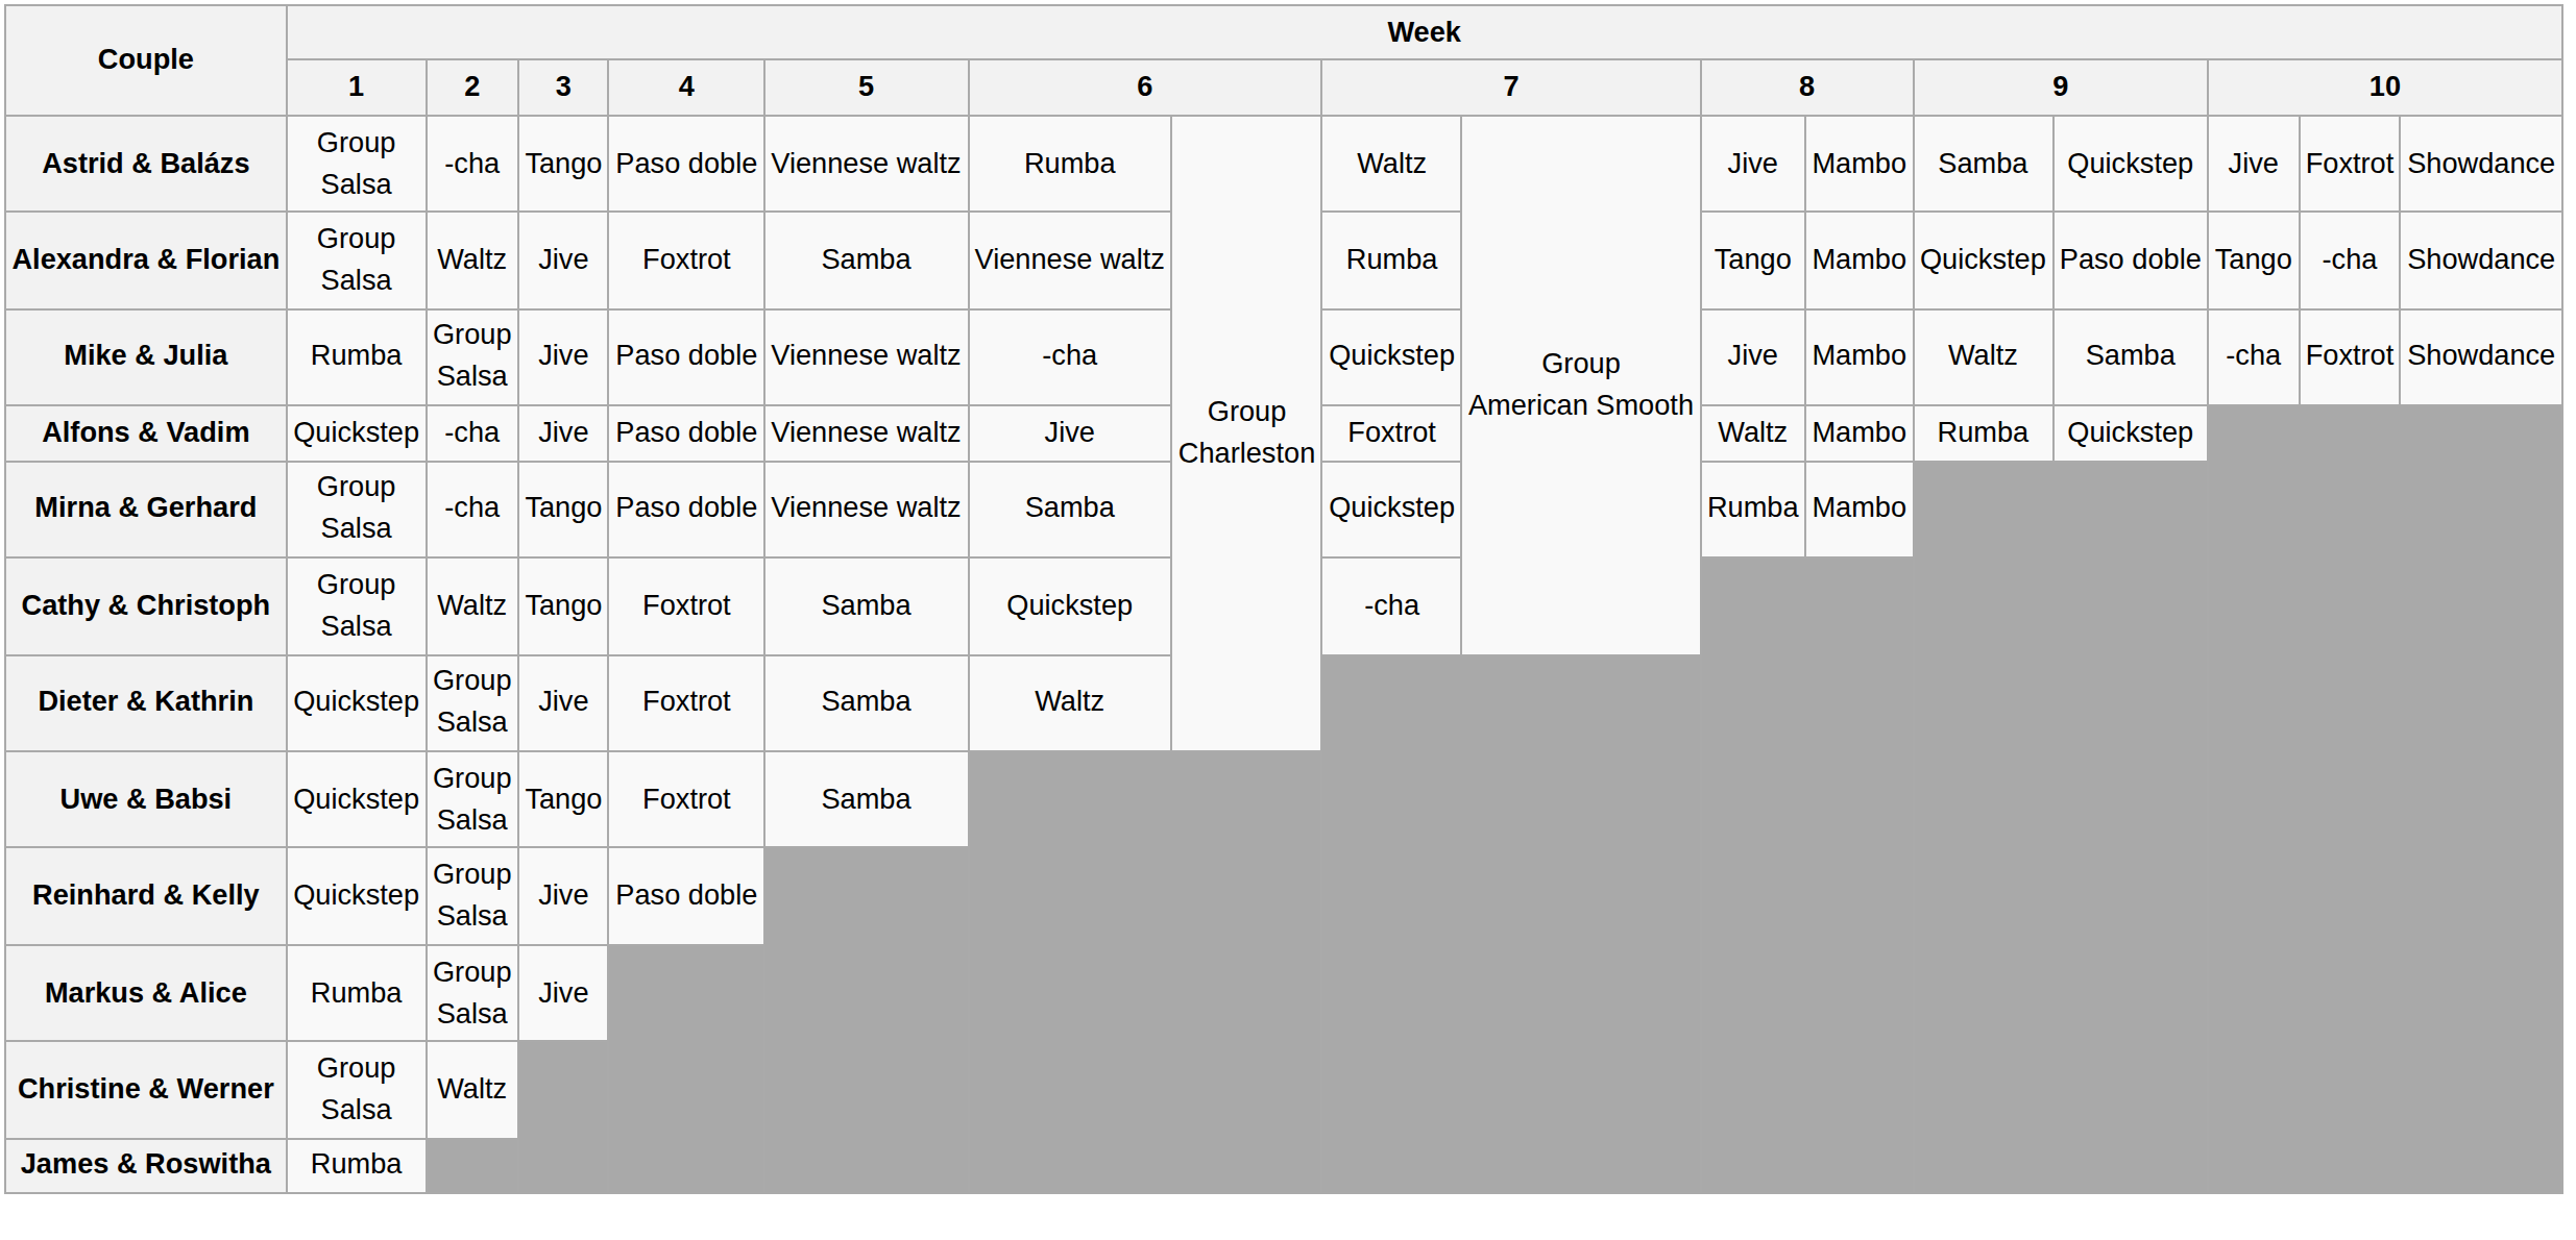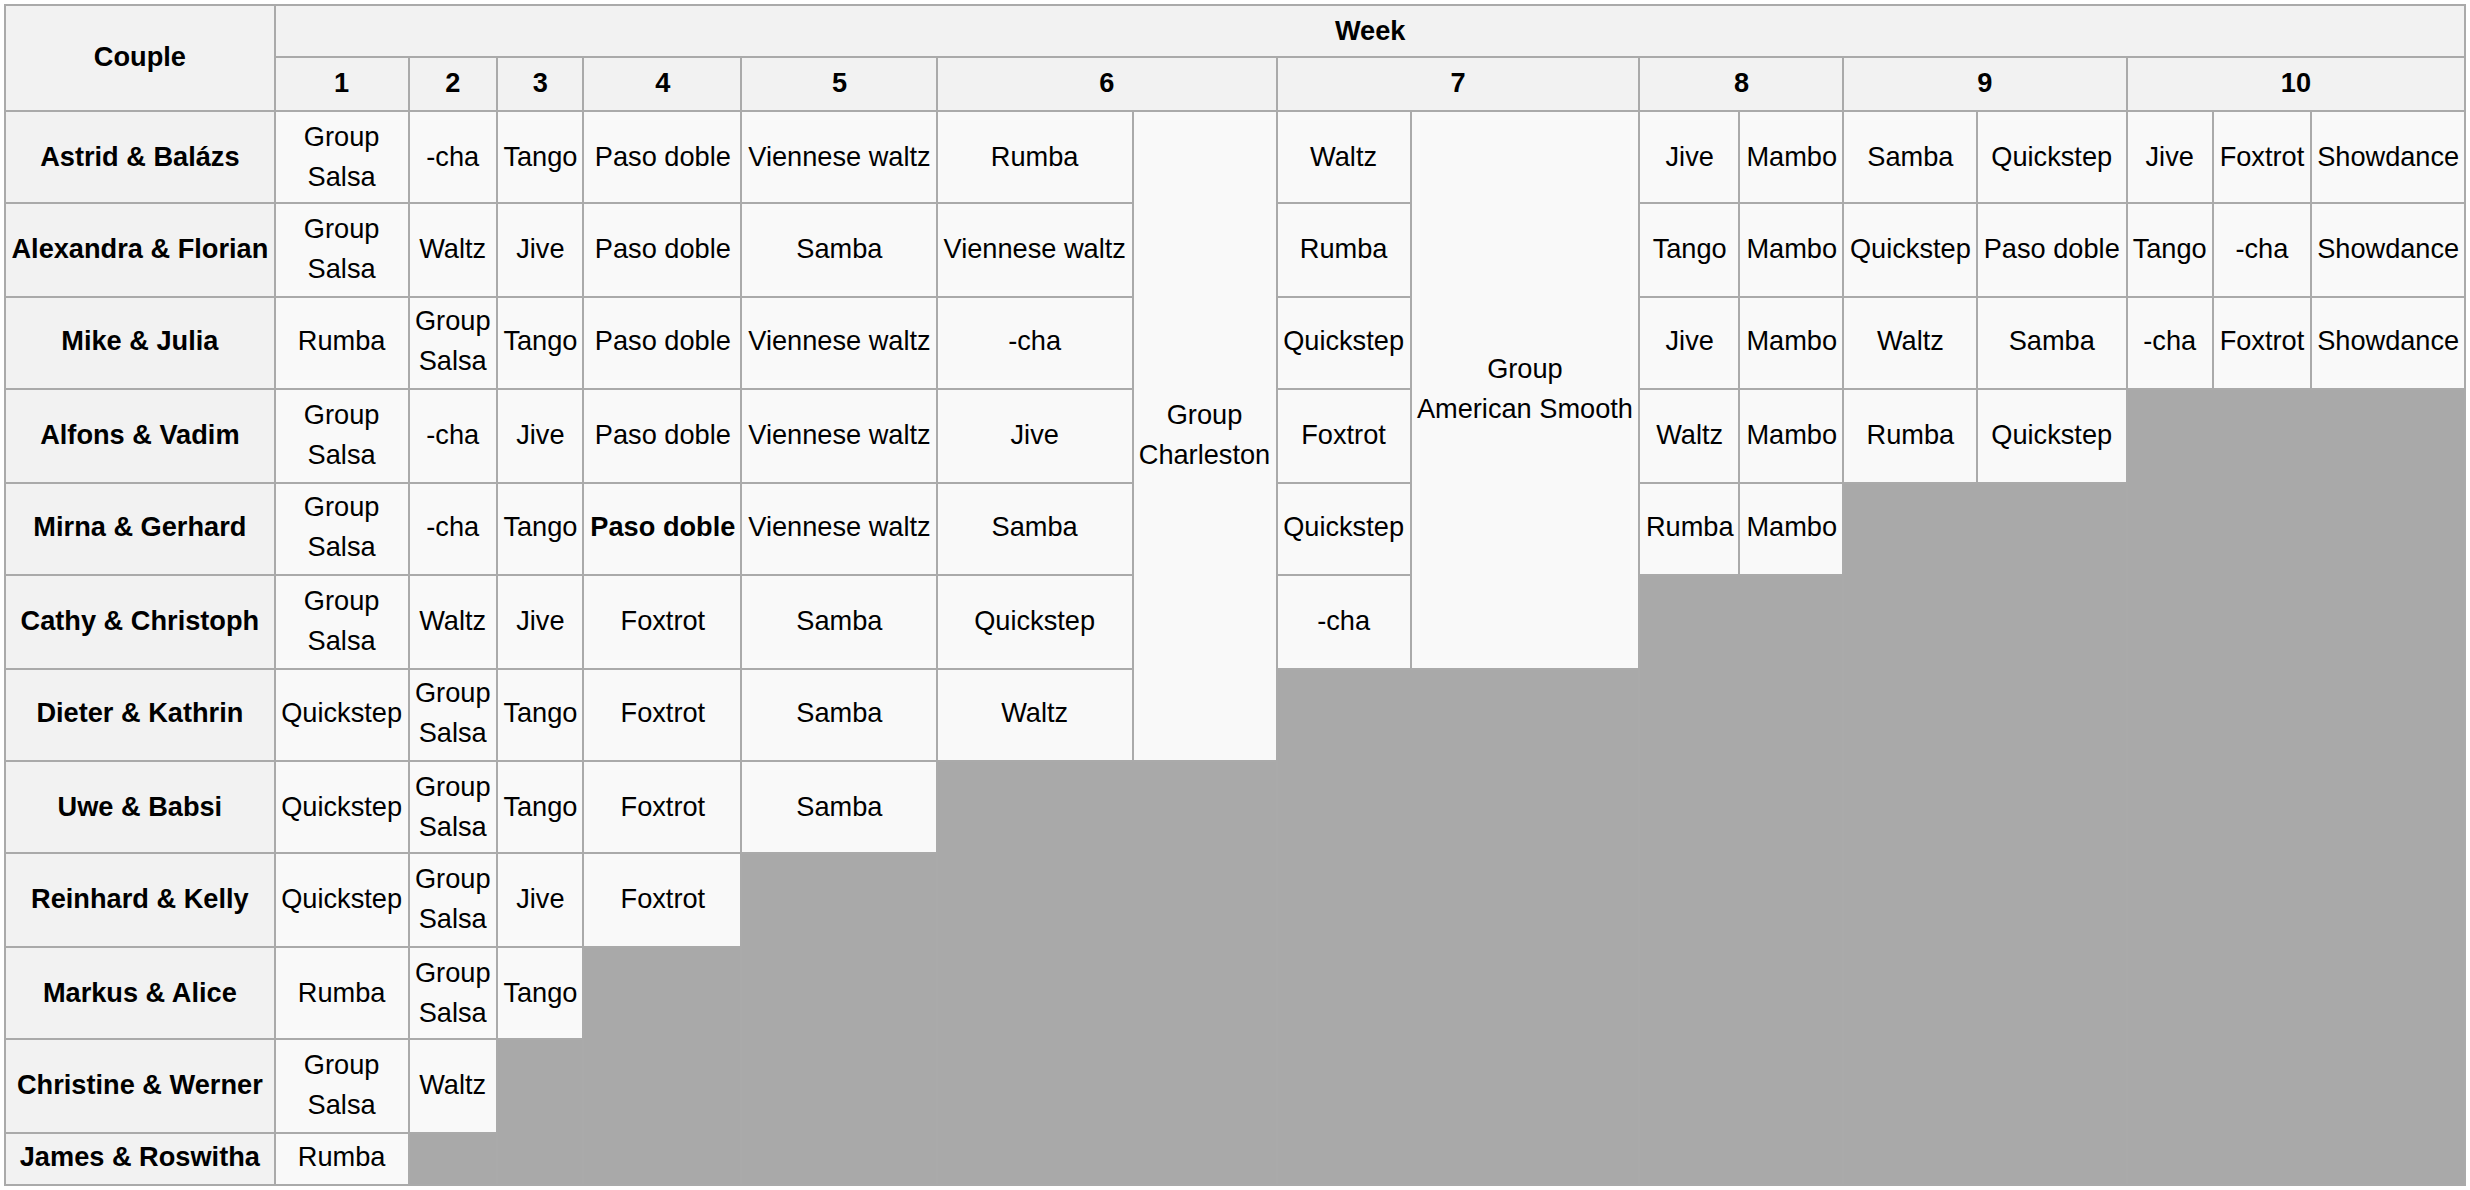 <table class="wikitable unsortable" style="text-align:center; font-size:85%; line-height:20px">
 <tr>
 <th scope="col" rowspan="2">Couple</th>
 <th colspan="16">Week</th>
 </tr>
 <tr>
 <th scope="col">1</th>
 <th scope="col">2</th>
 <th scope="col">3</th>
 <th scope="col">4</th>
 <th scope="col">5</th>
 <th scope="col" colspan="2">6</th>
 <th scope="col" colspan="2">7</th>
 <th scope="col" colspan="2">8</th>
 <th scope="col" colspan="2">9</th>
 <th scope="col" colspan="3">10</th>
 </tr>
 <tr>
 <th scope="row">Astrid & Balázs</th>
 <td>Group<br>Salsa</td>
 <td>-cha</td>
 <td>Tango</td>
 <td>Paso doble</td>
 <td>Viennese waltz</td>
 <td>Rumba</td>
 <td rowspan="7">Group<br>Charleston</td>
 <td>Waltz</td>
 <td rowspan="6">Group<br>American Smooth</td>
 <td>Jive</td>
 <td>Mambo</td>
 <td>Samba</td>
 <td>Quickstep</td>
 <td>Jive</td>
 <td>Foxtrot</td>
 <td>Showdance</td>
 </tr>
 <tr>
 <th scope="row">Alexandra & Florian</th>
 <td>Group<br>Salsa</td>
 <td>Waltz</td>
 <td>Jive</td>
-<td>Foxtrot</td>
+<td>Paso doble</td>
 <td>Samba</td>
 <td>Viennese waltz</td>
 <td>Rumba</td>
 <td>Tango</td>
 <td>Mambo</td>
 <td>Quickstep</td>
 <td>Paso doble</td>
 <td>Tango</td>
 <td>-cha</td>
 <td>Showdance</td>
 </tr>
 <tr>
 <th scope="row">Mike & Julia</th>
 <td>Rumba</td>
 <td>Group<br>Salsa</td>
-<td>Jive</td>
+<td>Tango</td>
 <td>Paso doble</td>
 <td>Viennese waltz</td>
 <td>-cha</td>
 <td>Quickstep</td>
 <td>Jive</td>
 <td>Mambo</td>
 <td>Waltz</td>
 <td>Samba</td>
 <td>-cha</td>
 <td>Foxtrot</td>
 <td>Showdance</td>
 </tr>
 <tr>
 <th scope="row">Alfons & Vadim</th>
-<td>Quickstep</td>
+<td>Group<br>Salsa</td>
 <td>-cha</td>
 <td>Jive</td>
 <td>Paso doble</td>
 <td>Viennese waltz</td>
 <td>Jive</td>
 <td>Foxtrot</td>
 <td>Waltz</td>
 <td>Mambo</td>
 <td>Rumba</td>
 <td>Quickstep</td>
 <td colspan="3" rowspan="9" bgcolor="darkgray"></td>
 </tr>
 <tr>
 <th scope="row">Mirna & Gerhard</th>
 <td>Group<br>Salsa</td>
 <td>-cha</td>
 <td>Tango</td>
-<td>Paso doble</td>
+<td><strong>Paso doble</strong></td>
 <td>Viennese waltz</td>
 <td>Samba</td>
 <td>Quickstep</td>
 <td>Rumba</td>
 <td>Mambo</td>
 <td colspan="2" rowspan="8" bgcolor="darkgray"></td>
 </tr>
 <tr>
 <th scope="row">Cathy & Christoph</th>
 <td>Group<br>Salsa</td>
 <td>Waltz</td>
-<td>Tango</td>
+<td>Jive</td>
 <td>Foxtrot</td>
 <td>Samba</td>
 <td>Quickstep</td>
 <td>-cha</td>
 <td colspan="2" rowspan="7" bgcolor="darkgray"></td>
 </tr>
 <tr>
 <th scope="row">Dieter & Kathrin</th>
 <td>Quickstep</td>
 <td>Group<br>Salsa</td>
-<td>Jive</td>
+<td>Tango</td>
 <td>Foxtrot</td>
 <td>Samba</td>
 <td>Waltz</td>
 <td colspan="2" rowspan="6" bgcolor="darkgray"></td>
 </tr>
 <tr>
 <th scope="row">Uwe & Babsi</th>
 <td>Quickstep</td>
 <td>Group<br>Salsa</td>
 <td>Tango</td>
 <td>Foxtrot</td>
 <td>Samba</td>
 <td colspan="2" rowspan="5" bgcolor="darkgray"></td>
 </tr>
 <tr>
 <th scope="row">Reinhard & Kelly</th>
 <td>Quickstep</td>
 <td>Group<br>Salsa</td>
 <td>Jive</td>
-<td>Paso doble</td>
+<td>Foxtrot</td>
 <td rowspan="4" bgcolor="darkgray"></td>
 </tr>
 <tr>
 <th scope="row">Markus & Alice</th>
 <td>Rumba</td>
 <td>Group<br>Salsa</td>
-<td>Jive</td>
+<td>Tango</td>
 <td rowspan="3" bgcolor="darkgray"></td>
 </tr>
 <tr>
 <th scope="row">Christine & Werner</th>
 <td>Group<br>Salsa</td>
 <td>Waltz</td>
 <td rowspan="2" bgcolor="darkgray"></td>
 </tr>
 <tr>
 <th scope="row">James & Roswitha</th>
 <td>Rumba</td>
 <td bgcolor="darkgray"></td>
 </tr>
 </table>
